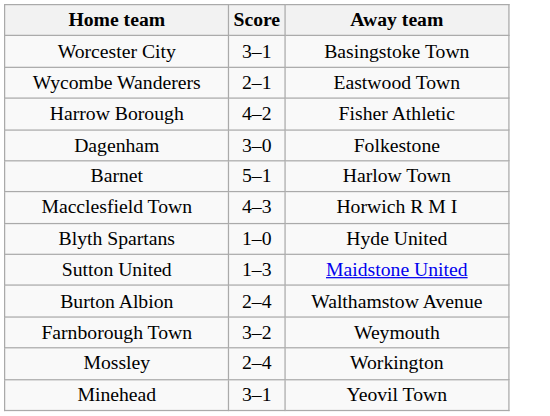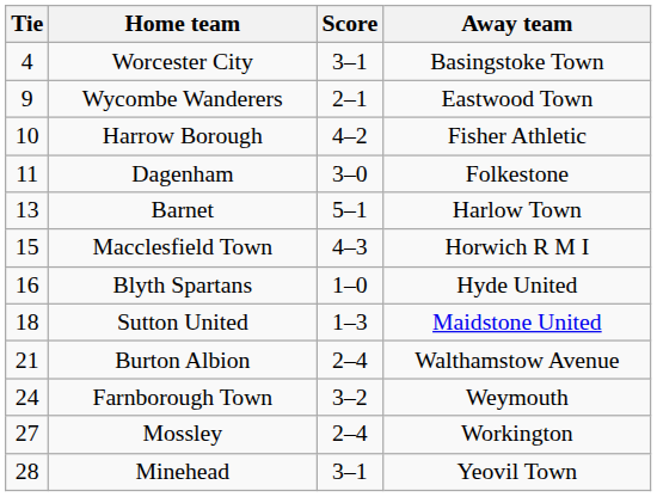 <table class="wikitable" style="text-align:center;">
 <tr>
+<th width=20>Tie</th>
 <th width=175>Home team</th>
 <th width=20>Score</th>
 <th width=175>Away team</th>
 </tr>
 <tr>
+<td>4</td>
 <td>Worcester City</td>
 <td>3–1</td>
 <td>Basingstoke Town</td>
 </tr>
 <tr>
+<td>9</td>
 <td>Wycombe Wanderers</td>
 <td>2–1</td>
 <td>Eastwood Town</td>
 </tr>
 <tr>
+<td>10</td>
 <td>Harrow Borough</td>
 <td>4–2</td>
 <td>Fisher Athletic</td>
 </tr>
 <tr>
+<td>11</td>
 <td>Dagenham</td>
 <td>3–0</td>
 <td>Folkestone</td>
 </tr>
 <tr>
+<td>13</td>
 <td>Barnet</td>
 <td>5–1</td>
 <td>Harlow Town</td>
 </tr>
 <tr>
+<td>15</td>
 <td>Macclesfield Town</td>
 <td>4–3</td>
 <td>Horwich R M I</td>
 </tr>
 <tr>
+<td>16</td>
 <td>Blyth Spartans</td>
 <td>1–0</td>
 <td>Hyde United</td>
 </tr>
 <tr>
+<td>18</td>
 <td>Sutton United</td>
 <td>1–3</td>
 <td><a href='#'>Maidstone United</a></td>
 </tr>
 <tr>
+<td>21</td>
 <td>Burton Albion</td>
 <td>2–4</td>
 <td>Walthamstow Avenue</td>
 </tr>
 <tr>
+<td>24</td>
 <td>Farnborough Town</td>
 <td>3–2</td>
 <td>Weymouth</td>
 </tr>
 <tr>
+<td>27</td>
 <td>Mossley</td>
 <td>2–4</td>
 <td>Workington</td>
 </tr>
 <tr>
+<td>28</td>
 <td>Minehead</td>
 <td>3–1</td>
 <td>Yeovil Town</td>
 </tr>
 </table>
